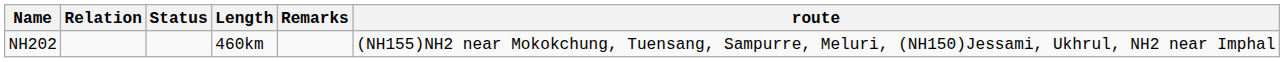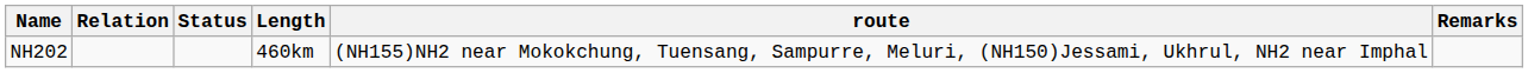 <table class="wikitable sortable">
 <tr>
 <th>Name</th>
 <th>Relation</th>
 <th>Status</th>
 <th>Length</th>
+<th>route</th>
 <th>Remarks</th>
-<th>route</th>
 </tr>
 <tr>
 <td>NH202</td>
 <td></td>
 <td></td>
 <td>460km</td>
+<td>(NH155)NH2 near Mokokchung, Tuensang, Sampurre, Meluri, (NH150)Jessami, Ukhrul, NH2 near Imphal</td>
 <td></td>
-<td>(NH155)NH2 near Mokokchung, Tuensang, Sampurre, Meluri, (NH150)Jessami, Ukhrul, NH2 near Imphal</td>
 </tr>
 </table>
